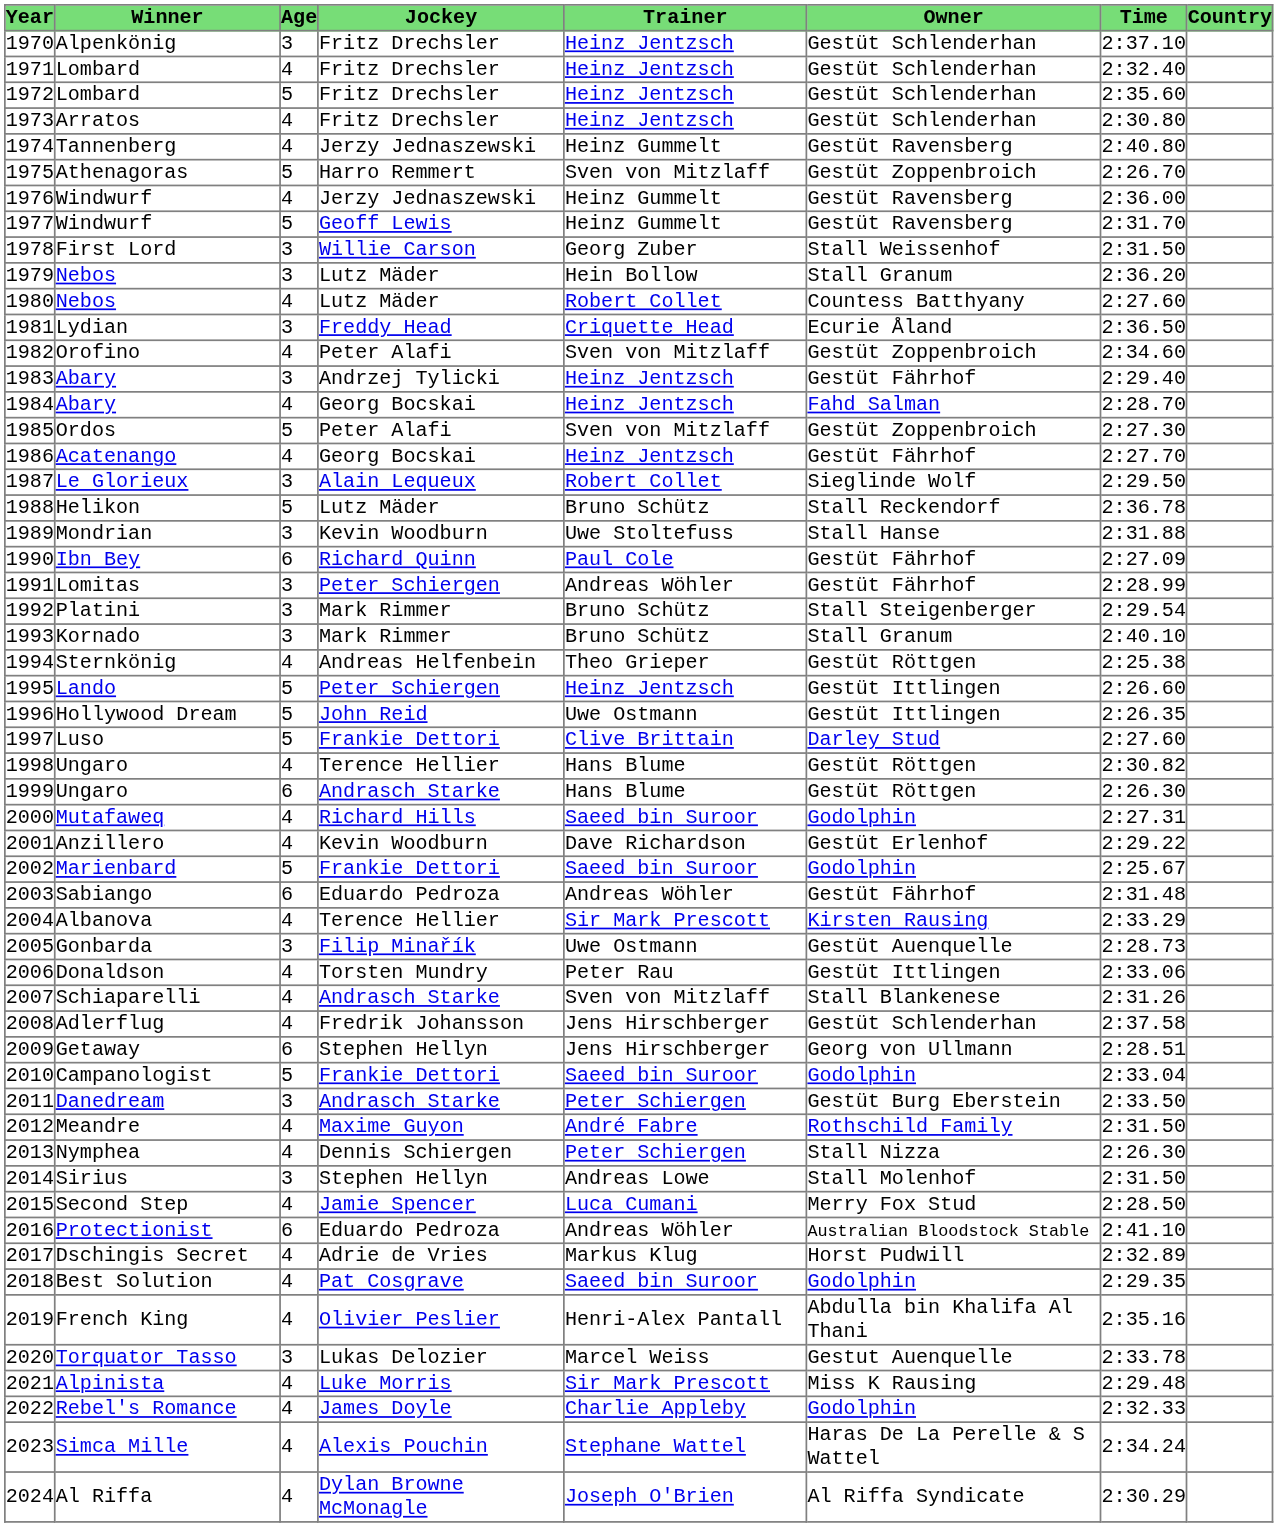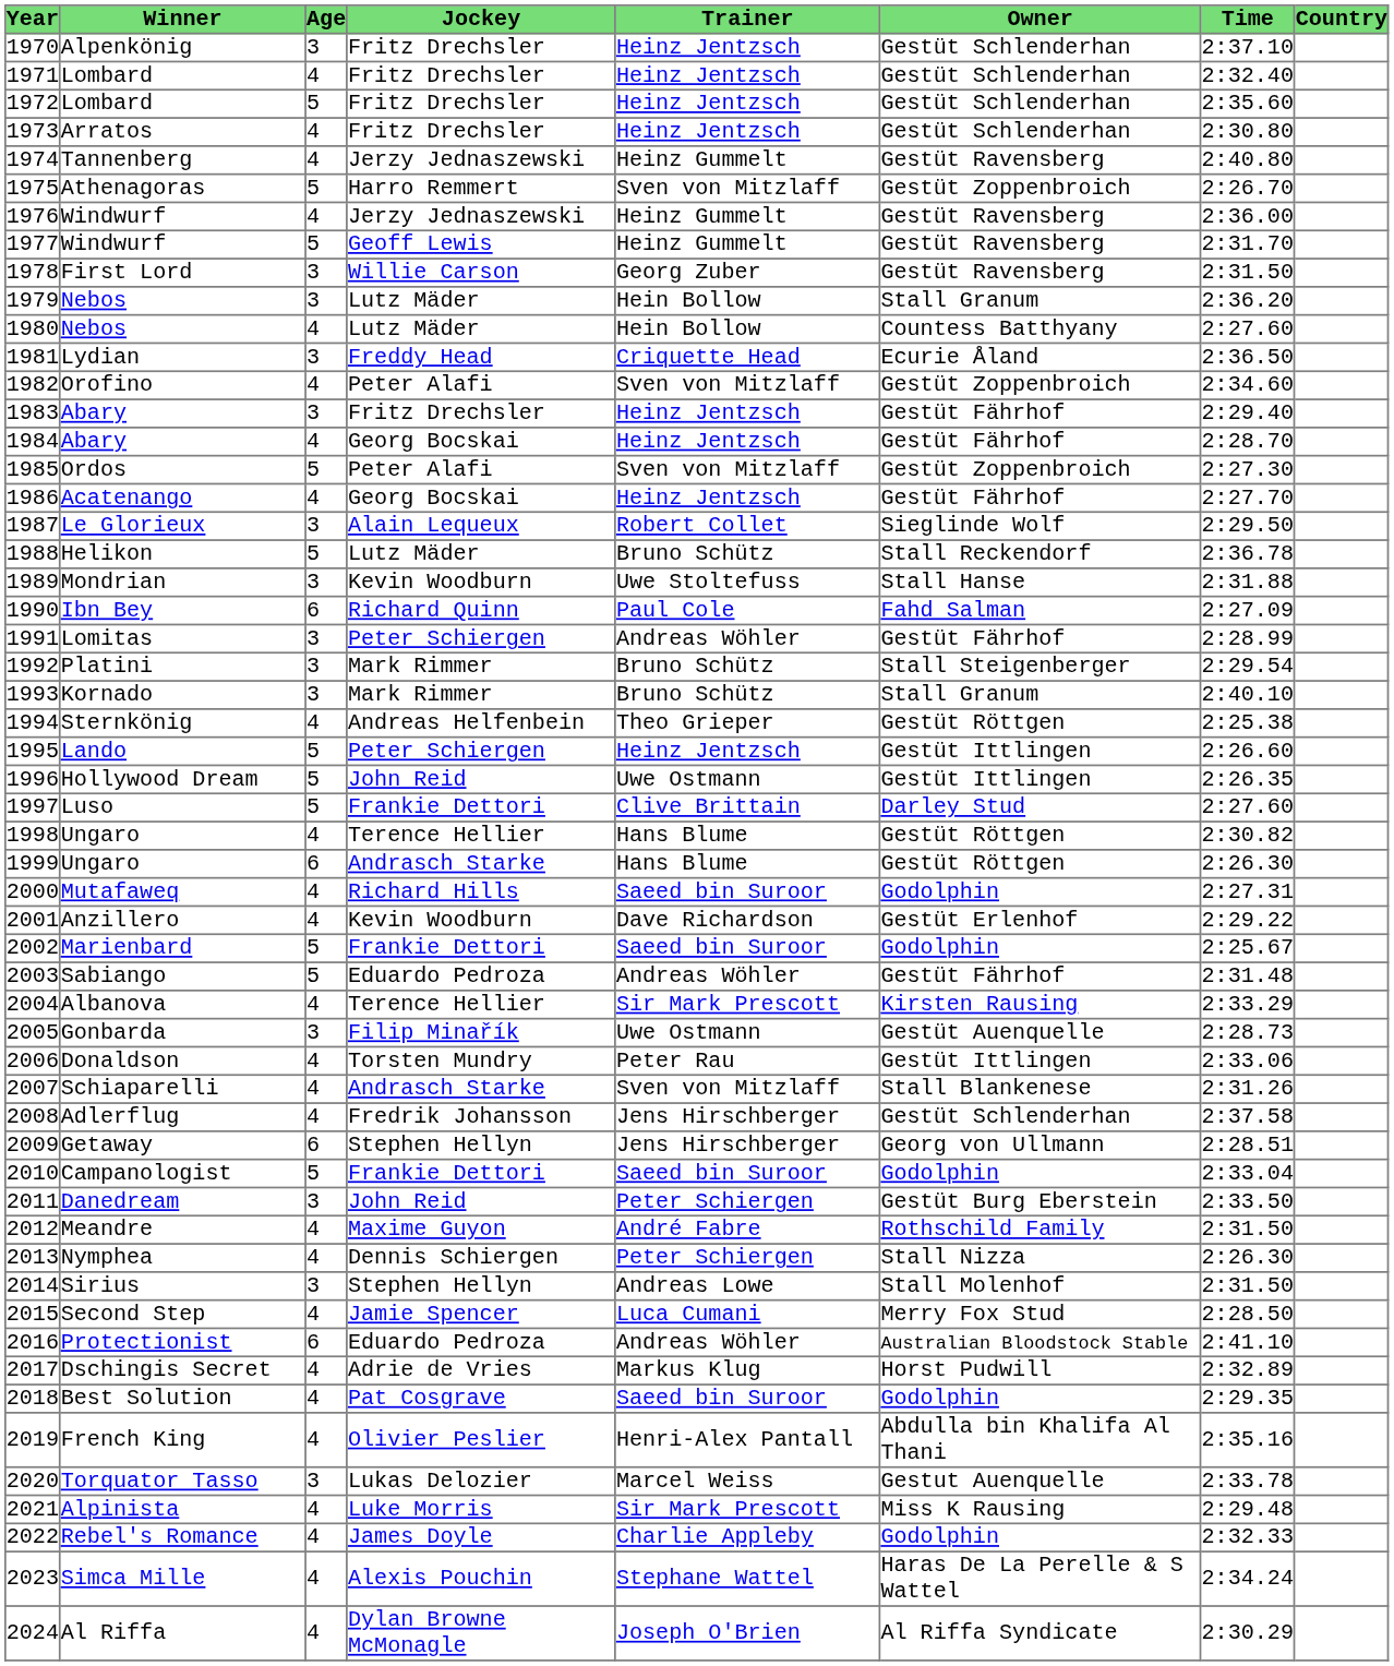 <table class = "sortable" | border="1" cellpadding="0" style="border-collapse: collapse; font-size:90%">
 <tr bgcolor="#77dd77" align="center">
 <th>Year</th>
 <th>Winner</th>
 <th>Age</th>
 <th>Jockey</th>
 <th>Trainer</th>
 <th>Owner</th>
 <th>Time</th>
 <th>Country</th>
 </tr>
 <tr>
 <td>1970</td>
 <td width=130px>Alpenkönig</td>
 <td>3</td>
 <td width=142px>Fritz Drechsler</td>
 <td width=140px><a href='#'>Heinz Jentzsch</a></td>
 <td width=170px>Gestüt Schlenderhan</td>
 <td>2:37.10</td>
 <td></td>
 </tr>
 <tr>
 <td>1971</td>
 <td>Lombard</td>
 <td>4</td>
 <td>Fritz Drechsler</td>
 <td><a href='#'>Heinz Jentzsch</a></td>
 <td>Gestüt Schlenderhan</td>
 <td>2:32.40</td>
 <td></td>
 </tr>
 <tr>
 <td>1972</td>
 <td>Lombard</td>
 <td>5</td>
 <td>Fritz Drechsler</td>
 <td><a href='#'>Heinz Jentzsch</a></td>
 <td>Gestüt Schlenderhan</td>
 <td>2:35.60</td>
 <td></td>
 </tr>
 <tr>
 <td>1973</td>
 <td>Arratos</td>
 <td>4</td>
 <td>Fritz Drechsler</td>
 <td><a href='#'>Heinz Jentzsch</a></td>
 <td>Gestüt Schlenderhan</td>
 <td>2:30.80</td>
 <td></td>
 </tr>
 <tr>
 <td>1974</td>
 <td>Tannenberg</td>
 <td>4</td>
 <td>Jerzy Jednaszewski</td>
 <td>Heinz Gummelt</td>
 <td>Gestüt Ravensberg</td>
 <td>2:40.80</td>
 <td></td>
 </tr>
 <tr>
 <td>1975</td>
 <td>Athenagoras</td>
 <td>5</td>
 <td>Harro Remmert</td>
 <td>Sven von Mitzlaff</td>
 <td>Gestüt Zoppenbroich</td>
 <td>2:26.70</td>
 <td></td>
 </tr>
 <tr>
 <td>1976</td>
 <td>Windwurf</td>
 <td>4</td>
 <td>Jerzy Jednaszewski</td>
 <td>Heinz Gummelt</td>
 <td>Gestüt Ravensberg</td>
 <td>2:36.00</td>
 <td></td>
 </tr>
 <tr>
 <td>1977</td>
 <td>Windwurf</td>
 <td>5</td>
 <td><a href='#'>Geoff Lewis</a></td>
 <td>Heinz Gummelt</td>
 <td>Gestüt Ravensberg</td>
 <td>2:31.70</td>
 <td></td>
 </tr>
 <tr>
 <td>1978</td>
 <td>First Lord</td>
 <td>3</td>
 <td><a href='#'>Willie Carson</a></td>
 <td>Georg Zuber</td>
-<td>Stall Weissenhof</td>
+<td>Gestüt Ravensberg</td>
 <td>2:31.50</td>
 <td></td>
 </tr>
 <tr>
 <td>1979</td>
 <td><a href='#'>Nebos</a></td>
 <td>3</td>
 <td>Lutz Mäder</td>
 <td>Hein Bollow</td>
 <td>Stall Granum</td>
 <td>2:36.20</td>
 <td></td>
 </tr>
 <tr>
 <td>1980</td>
 <td><a href='#'>Nebos</a></td>
 <td>4</td>
 <td>Lutz Mäder</td>
-<td><a href='#'>Robert Collet</a></td>
+<td>Hein Bollow</td>
 <td>Countess Batthyany</td>
 <td>2:27.60</td>
 <td></td>
 </tr>
 <tr>
 <td>1981</td>
 <td>Lydian</td>
 <td>3</td>
 <td><a href='#'>Freddy Head</a></td>
 <td><a href='#'>Criquette Head</a></td>
 <td>Ecurie Åland</td>
 <td>2:36.50</td>
 <td></td>
 </tr>
 <tr>
 <td>1982</td>
 <td>Orofino</td>
 <td>4</td>
 <td>Peter Alafi</td>
 <td>Sven von Mitzlaff</td>
 <td>Gestüt Zoppenbroich</td>
 <td>2:34.60</td>
 <td></td>
 </tr>
 <tr>
 <td>1983</td>
 <td><a href='#'>Abary</a></td>
 <td>3</td>
-<td>Andrzej Tylicki</td>
+<td>Fritz Drechsler</td>
 <td><a href='#'>Heinz Jentzsch</a></td>
 <td>Gestüt Fährhof</td>
 <td>2:29.40</td>
 <td></td>
 </tr>
 <tr>
 <td>1984</td>
 <td><a href='#'>Abary</a></td>
 <td>4</td>
 <td>Georg Bocskai</td>
 <td><a href='#'>Heinz Jentzsch</a></td>
-<td><a href='#'>Fahd Salman</a></td>
+<td>Gestüt Fährhof</td>
 <td>2:28.70</td>
 <td></td>
 </tr>
 <tr>
 <td>1985</td>
 <td>Ordos</td>
 <td>5</td>
 <td>Peter Alafi</td>
 <td>Sven von Mitzlaff</td>
 <td>Gestüt Zoppenbroich</td>
 <td>2:27.30</td>
 <td></td>
 </tr>
 <tr>
 <td>1986</td>
 <td><a href='#'>Acatenango</a></td>
 <td>4</td>
 <td>Georg Bocskai</td>
 <td><a href='#'>Heinz Jentzsch</a></td>
 <td>Gestüt Fährhof</td>
 <td>2:27.70</td>
 <td></td>
 </tr>
 <tr>
 <td>1987</td>
 <td><a href='#'>Le Glorieux</a></td>
 <td>3</td>
 <td><a href='#'>Alain Lequeux</a></td>
 <td><a href='#'>Robert Collet</a></td>
 <td>Sieglinde Wolf</td>
 <td>2:29.50</td>
 <td></td>
 </tr>
 <tr>
 <td>1988</td>
 <td>Helikon </td>
 <td>5</td>
 <td>Lutz Mäder</td>
 <td>Bruno Schütz</td>
 <td>Stall Reckendorf</td>
 <td>2:36.78</td>
 <td></td>
 </tr>
 <tr>
 <td>1989</td>
 <td>Mondrian</td>
 <td>3</td>
 <td>Kevin Woodburn</td>
 <td>Uwe Stoltefuss</td>
 <td>Stall Hanse</td>
 <td>2:31.88</td>
 <td></td>
 </tr>
 <tr>
 <td>1990</td>
 <td><a href='#'>Ibn Bey</a></td>
 <td>6</td>
 <td><a href='#'>Richard Quinn</a></td>
 <td><a href='#'>Paul Cole</a></td>
-<td>Gestüt Fährhof</td>
+<td><a href='#'>Fahd Salman</a></td>
 <td>2:27.09</td>
 <td></td>
 </tr>
 <tr>
 <td>1991</td>
 <td>Lomitas</td>
 <td>3</td>
 <td><a href='#'>Peter Schiergen</a></td>
 <td>Andreas Wöhler</td>
 <td>Gestüt Fährhof</td>
 <td>2:28.99</td>
 <td></td>
 </tr>
 <tr>
 <td>1992</td>
 <td>Platini</td>
 <td>3</td>
 <td>Mark Rimmer</td>
 <td>Bruno Schütz</td>
 <td>Stall Steigenberger</td>
 <td>2:29.54</td>
 <td></td>
 </tr>
 <tr>
 <td>1993</td>
 <td>Kornado</td>
 <td>3</td>
 <td>Mark Rimmer</td>
 <td>Bruno Schütz</td>
 <td>Stall Granum</td>
 <td>2:40.10</td>
 <td></td>
 </tr>
 <tr>
 <td>1994</td>
 <td>Sternkönig</td>
 <td>4</td>
 <td>Andreas Helfenbein</td>
 <td>Theo Grieper</td>
 <td>Gestüt Röttgen</td>
 <td>2:25.38</td>
 <td></td>
 </tr>
 <tr>
 <td>1995</td>
 <td><a href='#'>Lando</a></td>
 <td>5</td>
 <td><a href='#'>Peter Schiergen</a></td>
 <td><a href='#'>Heinz Jentzsch</a></td>
 <td>Gestüt Ittlingen</td>
 <td>2:26.60</td>
 <td></td>
 </tr>
 <tr>
 <td>1996</td>
 <td>Hollywood Dream</td>
 <td>5</td>
 <td><a href='#'>John Reid</a></td>
 <td>Uwe Ostmann</td>
 <td>Gestüt Ittlingen</td>
 <td>2:26.35</td>
 <td></td>
 </tr>
 <tr>
 <td>1997</td>
 <td>Luso</td>
 <td>5</td>
 <td><a href='#'>Frankie Dettori</a></td>
 <td><a href='#'>Clive Brittain</a></td>
 <td><a href='#'>Darley Stud</a></td>
 <td>2:27.60</td>
 <td></td>
 </tr>
 <tr>
 <td>1998</td>
 <td>Ungaro</td>
 <td>4</td>
 <td>Terence Hellier</td>
 <td>Hans Blume</td>
 <td>Gestüt Röttgen</td>
 <td>2:30.82</td>
 <td></td>
 </tr>
 <tr>
 <td>1999</td>
 <td>Ungaro</td>
 <td>6</td>
 <td><a href='#'>Andrasch Starke</a></td>
 <td>Hans Blume</td>
 <td>Gestüt Röttgen</td>
 <td>2:26.30</td>
 <td></td>
 </tr>
 <tr>
 <td>2000</td>
 <td><a href='#'>Mutafaweq</a></td>
 <td>4</td>
 <td><a href='#'>Richard Hills</a></td>
 <td><a href='#'>Saeed bin Suroor</a></td>
 <td><a href='#'>Godolphin</a></td>
 <td>2:27.31</td>
 <td></td>
 </tr>
 <tr>
 <td>2001</td>
 <td>Anzillero</td>
 <td>4</td>
 <td>Kevin Woodburn</td>
 <td>Dave Richardson</td>
 <td>Gestüt Erlenhof</td>
 <td>2:29.22</td>
 <td></td>
 </tr>
 <tr>
 <td>2002</td>
 <td><a href='#'>Marienbard</a></td>
 <td>5</td>
 <td><a href='#'>Frankie Dettori</a></td>
 <td><a href='#'>Saeed bin Suroor</a></td>
 <td><a href='#'>Godolphin</a></td>
 <td>2:25.67</td>
 <td></td>
 </tr>
 <tr>
 <td>2003</td>
 <td>Sabiango</td>
-<td>6</td>
+<td>5</td>
 <td>Eduardo Pedroza</td>
 <td>Andreas Wöhler</td>
 <td>Gestüt Fährhof</td>
 <td>2:31.48</td>
 <td></td>
 </tr>
 <tr>
 <td>2004</td>
 <td>Albanova</td>
 <td>4</td>
 <td>Terence Hellier</td>
 <td><a href='#'>Sir Mark Prescott</a></td>
 <td><a href='#'>Kirsten Rausing</a></td>
 <td>2:33.29</td>
 <td></td>
 </tr>
 <tr>
 <td>2005</td>
 <td>Gonbarda</td>
 <td>3</td>
 <td><a href='#'>Filip Minařík</a></td>
 <td>Uwe Ostmann</td>
 <td>Gestüt Auenquelle</td>
 <td>2:28.73</td>
 <td></td>
 </tr>
 <tr>
 <td>2006</td>
 <td>Donaldson</td>
 <td>4</td>
 <td>Torsten Mundry</td>
 <td>Peter Rau</td>
 <td>Gestüt Ittlingen</td>
 <td>2:33.06</td>
 <td></td>
 </tr>
 <tr>
 <td>2007</td>
 <td>Schiaparelli</td>
 <td>4</td>
 <td><a href='#'>Andrasch Starke</a></td>
 <td>Sven von Mitzlaff</td>
 <td>Stall Blankenese</td>
 <td>2:31.26</td>
 <td></td>
 </tr>
 <tr>
 <td>2008</td>
 <td>Adlerflug</td>
 <td>4</td>
 <td>Fredrik Johansson</td>
 <td>Jens Hirschberger</td>
 <td>Gestüt Schlenderhan</td>
 <td>2:37.58</td>
 <td></td>
 </tr>
 <tr>
 <td>2009</td>
 <td>Getaway</td>
 <td>6</td>
 <td>Stephen Hellyn</td>
 <td>Jens Hirschberger</td>
 <td>Georg von Ullmann</td>
 <td>2:28.51</td>
 <td></td>
 </tr>
 <tr>
 <td>2010</td>
 <td>Campanologist</td>
 <td>5</td>
 <td><a href='#'>Frankie Dettori</a></td>
 <td><a href='#'>Saeed bin Suroor</a></td>
 <td><a href='#'>Godolphin</a></td>
 <td>2:33.04</td>
 <td></td>
 </tr>
 <tr>
 <td>2011</td>
 <td><a href='#'>Danedream</a></td>
 <td>3</td>
-<td><a href='#'>Andrasch Starke</a></td>
+<td><a href='#'>John Reid</a></td>
 <td><a href='#'>Peter Schiergen</a></td>
 <td>Gestüt Burg Eberstein</td>
 <td>2:33.50</td>
 <td></td>
 </tr>
 <tr>
 <td>2012</td>
 <td>Meandre</td>
 <td>4</td>
 <td><a href='#'>Maxime Guyon</a></td>
 <td><a href='#'>André Fabre</a></td>
 <td><a href='#'>Rothschild Family</a></td>
 <td>2:31.50</td>
 <td></td>
 </tr>
 <tr>
 <td>2013</td>
 <td>Nymphea</td>
 <td>4</td>
 <td>Dennis Schiergen</td>
 <td><a href='#'>Peter Schiergen</a></td>
 <td>Stall Nizza</td>
 <td>2:26.30</td>
 <td></td>
 </tr>
 <tr>
 <td>2014</td>
 <td>Sirius</td>
 <td>3</td>
 <td>Stephen Hellyn</td>
 <td>Andreas Lowe</td>
 <td>Stall Molenhof</td>
 <td>2:31.50</td>
 <td></td>
 </tr>
 <tr>
 <td>2015</td>
 <td>Second Step</td>
 <td>4</td>
 <td><a href='#'>Jamie Spencer</a></td>
 <td><a href='#'>Luca Cumani</a></td>
 <td>Merry Fox Stud</td>
 <td>2:28.50</td>
 <td></td>
 </tr>
 <tr>
 <td>2016</td>
 <td><a href='#'>Protectionist</a></td>
 <td>6</td>
 <td>Eduardo Pedroza</td>
 <td>Andreas Wöhler</td>
 <td><small>Australian Bloodstock Stable</small></td>
 <td>2:41.10</td>
 <td></td>
 </tr>
 <tr>
 <td>2017</td>
 <td>Dschingis Secret</td>
 <td>4</td>
 <td>Adrie de Vries</td>
 <td>Markus Klug</td>
 <td>Horst Pudwill</td>
 <td>2:32.89</td>
 <td></td>
 </tr>
 <tr>
 <td>2018</td>
 <td>Best Solution</td>
 <td>4</td>
 <td><a href='#'>Pat Cosgrave</a></td>
 <td><a href='#'>Saeed bin Suroor</a></td>
 <td><a href='#'>Godolphin</a></td>
 <td>2:29.35</td>
 <td></td>
 </tr>
 <tr>
 <td>2019</td>
 <td>French King</td>
 <td>4</td>
 <td><a href='#'>Olivier Peslier</a></td>
 <td>Henri-Alex Pantall</td>
 <td>Abdulla bin Khalifa Al Thani</td>
 <td>2:35.16</td>
 <td></td>
 </tr>
 <tr>
 <td>2020</td>
 <td><a href='#'>Torquator Tasso</a></td>
 <td>3</td>
 <td>Lukas Delozier</td>
 <td>Marcel Weiss</td>
 <td>Gestut Auenquelle</td>
 <td>2:33.78</td>
 <td></td>
 </tr>
 <tr>
 <td>2021</td>
 <td><a href='#'>Alpinista</a></td>
 <td>4</td>
 <td><a href='#'>Luke Morris</a></td>
 <td><a href='#'>Sir Mark Prescott</a></td>
 <td>Miss K Rausing</td>
 <td>2:29.48</td>
 <td></td>
 </tr>
 <tr>
 <td>2022</td>
 <td><a href='#'>Rebel's Romance</a></td>
 <td>4</td>
 <td><a href='#'>James Doyle</a></td>
 <td><a href='#'>Charlie Appleby</a></td>
 <td><a href='#'>Godolphin</a></td>
 <td>2:32.33</td>
 <td></td>
 </tr>
 <tr>
 <td>2023</td>
 <td><a href='#'>Simca Mille</a></td>
 <td>4</td>
 <td><a href='#'>Alexis Pouchin</a></td>
 <td><a href='#'>Stephane Wattel</a></td>
 <td>Haras De La Perelle & S Wattel</td>
 <td>2:34.24</td>
 <td></td>
 </tr>
 <tr>
 <td>2024</td>
 <td>Al Riffa</td>
 <td>4</td>
 <td><a href='#'>Dylan Browne McMonagle</a></td>
 <td><a href='#'>Joseph O'Brien</a></td>
 <td>Al Riffa Syndicate</td>
 <td>2:30.29</td>
 <td></td>
 </tr>
 </table>
